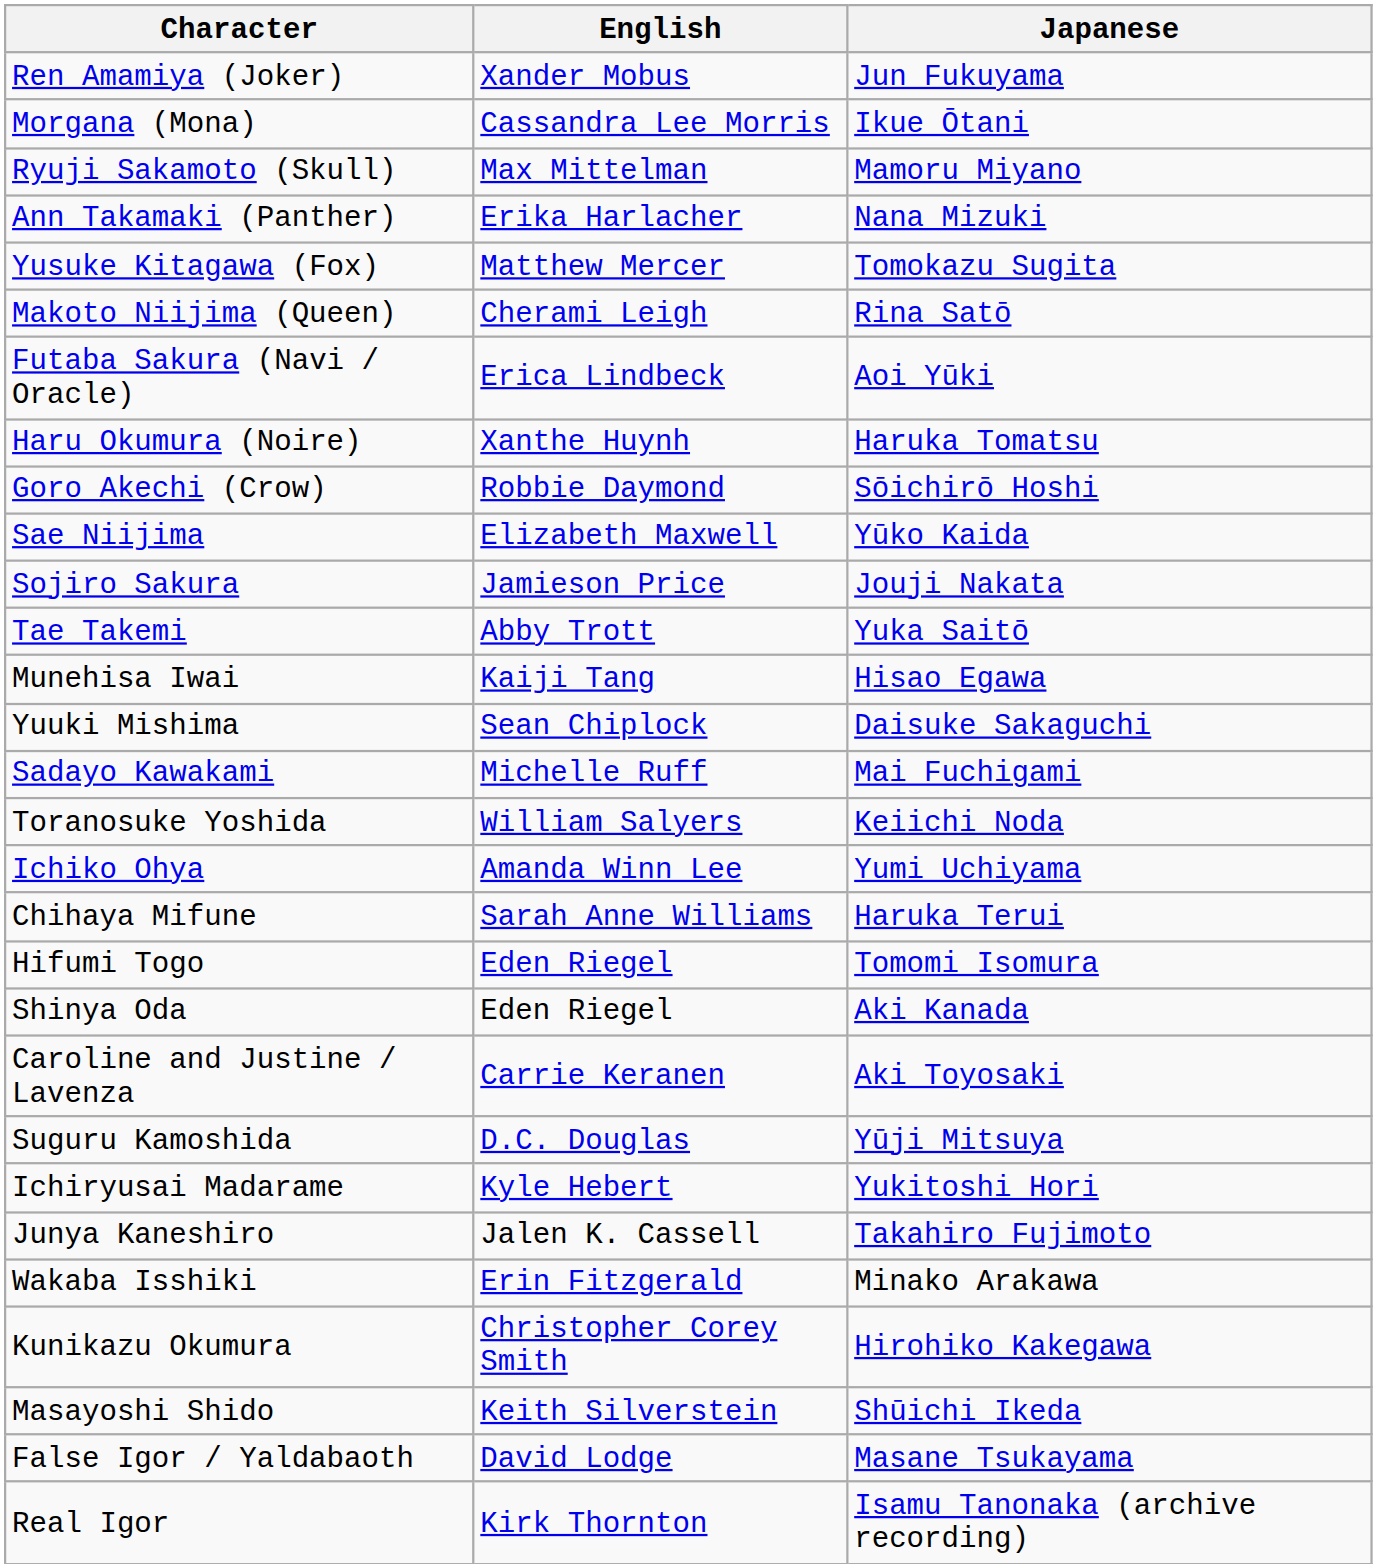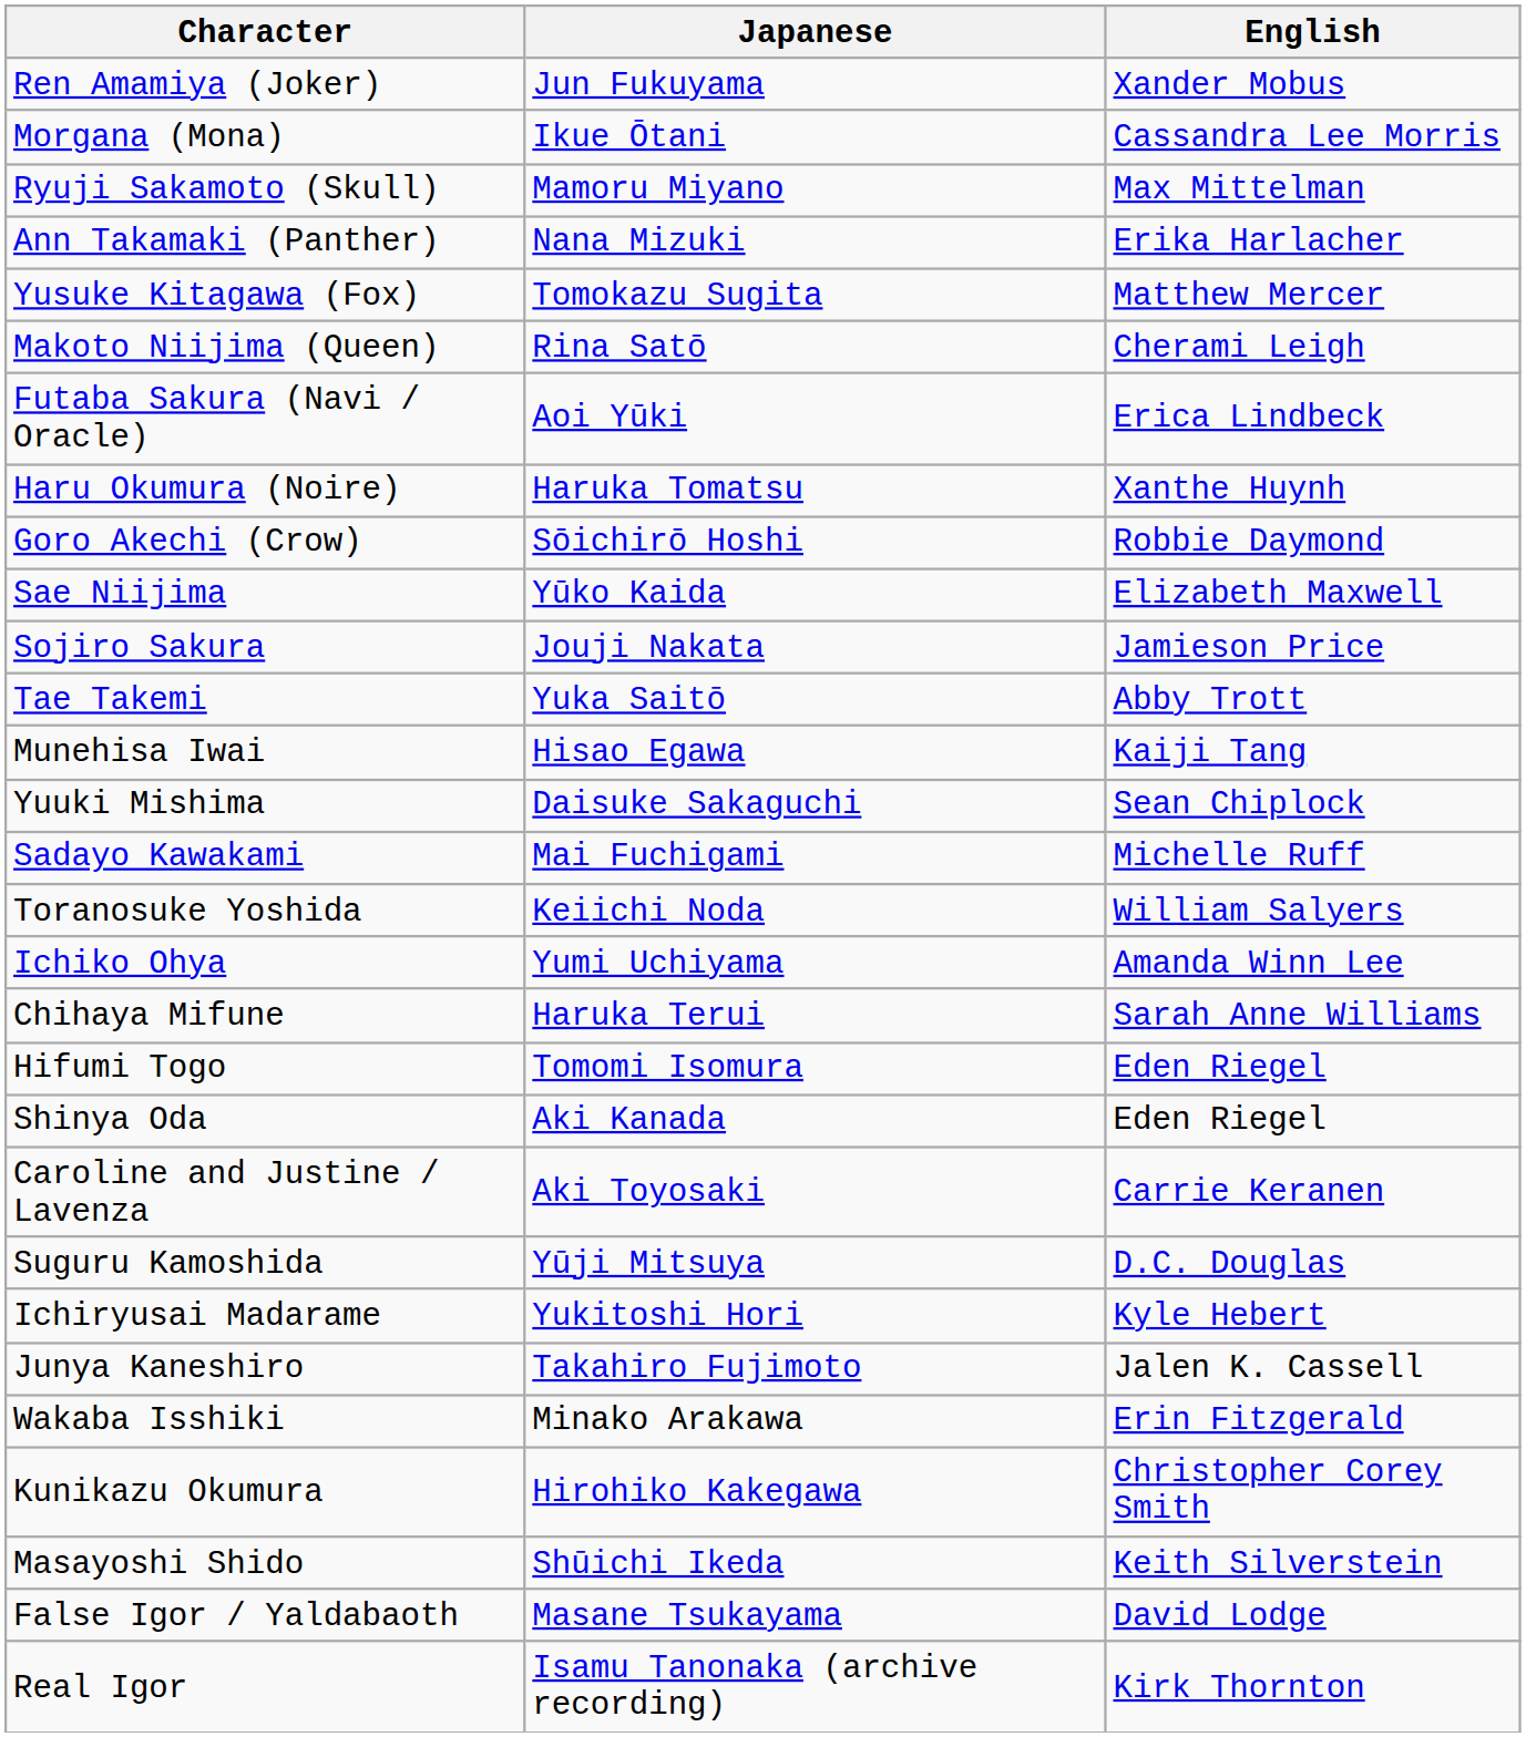 <table class="wikitable">
 <tr>
 <th>Character</th>
+<th>Japanese</th>
 <th>English</th>
-<th>Japanese</th>
 </tr>
 <tr>
 <td><a href='#'>Ren Amamiya</a> (Joker)</td>
+<td><a href='#'>Jun Fukuyama</a></td>
 <td><a href='#'>Xander Mobus</a></td>
-<td><a href='#'>Jun Fukuyama</a></td>
 </tr>
 <tr>
 <td><a href='#'>Morgana</a> (Mona)</td>
+<td><a href='#'>Ikue Ōtani</a></td>
 <td><a href='#'>Cassandra Lee Morris</a></td>
-<td><a href='#'>Ikue Ōtani</a></td>
 </tr>
 <tr>
 <td><a href='#'>Ryuji Sakamoto</a> (Skull)</td>
+<td><a href='#'>Mamoru Miyano</a></td>
 <td><a href='#'>Max Mittelman</a></td>
-<td><a href='#'>Mamoru Miyano</a></td>
 </tr>
 <tr>
 <td><a href='#'>Ann Takamaki</a> (Panther)</td>
+<td><a href='#'>Nana Mizuki</a></td>
 <td><a href='#'>Erika Harlacher</a></td>
-<td><a href='#'>Nana Mizuki</a></td>
 </tr>
 <tr>
 <td><a href='#'>Yusuke Kitagawa</a> (Fox)</td>
+<td><a href='#'>Tomokazu Sugita</a></td>
 <td><a href='#'>Matthew Mercer</a></td>
-<td><a href='#'>Tomokazu Sugita</a></td>
 </tr>
 <tr>
 <td><a href='#'>Makoto Niijima</a> (Queen)</td>
+<td><a href='#'>Rina Satō</a></td>
 <td><a href='#'>Cherami Leigh</a></td>
-<td><a href='#'>Rina Satō</a></td>
 </tr>
 <tr>
 <td><a href='#'>Futaba Sakura</a> (Navi / Oracle)</td>
+<td><a href='#'>Aoi Yūki</a></td>
 <td><a href='#'>Erica Lindbeck</a></td>
-<td><a href='#'>Aoi Yūki</a></td>
 </tr>
 <tr>
 <td><a href='#'>Haru Okumura</a> (Noire)</td>
+<td><a href='#'>Haruka Tomatsu</a></td>
 <td><a href='#'>Xanthe Huynh</a></td>
-<td><a href='#'>Haruka Tomatsu</a></td>
 </tr>
 <tr>
 <td><a href='#'>Goro Akechi</a> (Crow)</td>
+<td><a href='#'>Sōichirō Hoshi</a></td>
 <td><a href='#'>Robbie Daymond</a></td>
-<td><a href='#'>Sōichirō Hoshi</a></td>
 </tr>
 <tr>
 <td><a href='#'>Sae Niijima</a></td>
+<td><a href='#'>Yūko Kaida</a></td>
 <td><a href='#'>Elizabeth Maxwell</a></td>
-<td><a href='#'>Yūko Kaida</a></td>
 </tr>
 <tr>
 <td><a href='#'>Sojiro Sakura</a></td>
+<td><a href='#'>Jouji Nakata</a></td>
 <td><a href='#'>Jamieson Price</a></td>
-<td><a href='#'>Jouji Nakata</a></td>
 </tr>
 <tr>
 <td><a href='#'>Tae Takemi</a></td>
+<td><a href='#'>Yuka Saitō</a></td>
 <td><a href='#'>Abby Trott</a></td>
-<td><a href='#'>Yuka Saitō</a></td>
 </tr>
 <tr>
 <td>Munehisa Iwai</td>
+<td><a href='#'>Hisao Egawa</a></td>
 <td><a href='#'>Kaiji Tang</a></td>
-<td><a href='#'>Hisao Egawa</a></td>
 </tr>
 <tr>
 <td>Yuuki Mishima</td>
+<td><a href='#'>Daisuke Sakaguchi</a></td>
 <td><a href='#'>Sean Chiplock</a></td>
-<td><a href='#'>Daisuke Sakaguchi</a></td>
 </tr>
 <tr>
 <td><a href='#'>Sadayo Kawakami</a></td>
+<td><a href='#'>Mai Fuchigami</a></td>
 <td><a href='#'>Michelle Ruff</a></td>
-<td><a href='#'>Mai Fuchigami</a></td>
 </tr>
 <tr>
 <td>Toranosuke Yoshida</td>
+<td><a href='#'>Keiichi Noda</a></td>
 <td><a href='#'>William Salyers</a></td>
-<td><a href='#'>Keiichi Noda</a></td>
 </tr>
 <tr>
 <td><a href='#'>Ichiko Ohya</a></td>
+<td><a href='#'>Yumi Uchiyama</a></td>
 <td><a href='#'>Amanda Winn Lee</a></td>
-<td><a href='#'>Yumi Uchiyama</a></td>
 </tr>
 <tr>
 <td>Chihaya Mifune</td>
+<td><a href='#'>Haruka Terui</a></td>
 <td><a href='#'>Sarah Anne Williams</a></td>
-<td><a href='#'>Haruka Terui</a></td>
 </tr>
 <tr>
 <td>Hifumi Togo</td>
+<td><a href='#'>Tomomi Isomura</a></td>
 <td><a href='#'>Eden Riegel</a></td>
-<td><a href='#'>Tomomi Isomura</a></td>
 </tr>
 <tr>
 <td>Shinya Oda</td>
+<td><a href='#'>Aki Kanada</a></td>
 <td>Eden Riegel</td>
-<td><a href='#'>Aki Kanada</a></td>
 </tr>
 <tr>
 <td>Caroline and Justine / Lavenza</td>
+<td><a href='#'>Aki Toyosaki</a></td>
 <td><a href='#'>Carrie Keranen</a></td>
-<td><a href='#'>Aki Toyosaki</a></td>
 </tr>
 <tr>
 <td>Suguru Kamoshida</td>
+<td><a href='#'>Yūji Mitsuya</a></td>
 <td><a href='#'>D.C. Douglas</a></td>
-<td><a href='#'>Yūji Mitsuya</a></td>
 </tr>
 <tr>
 <td>Ichiryusai Madarame</td>
+<td><a href='#'>Yukitoshi Hori</a></td>
 <td><a href='#'>Kyle Hebert</a></td>
-<td><a href='#'>Yukitoshi Hori</a></td>
 </tr>
 <tr>
 <td>Junya Kaneshiro</td>
+<td><a href='#'>Takahiro Fujimoto</a></td>
 <td>Jalen K. Cassell</td>
-<td><a href='#'>Takahiro Fujimoto</a></td>
 </tr>
 <tr>
 <td>Wakaba Isshiki</td>
+<td>Minako Arakawa</td>
 <td><a href='#'>Erin Fitzgerald</a></td>
-<td>Minako Arakawa</td>
 </tr>
 <tr>
 <td>Kunikazu Okumura</td>
+<td><a href='#'>Hirohiko Kakegawa</a></td>
 <td><a href='#'>Christopher Corey Smith</a></td>
-<td><a href='#'>Hirohiko Kakegawa</a></td>
 </tr>
 <tr>
 <td>Masayoshi Shido</td>
+<td><a href='#'>Shūichi Ikeda</a></td>
 <td><a href='#'>Keith Silverstein</a></td>
-<td><a href='#'>Shūichi Ikeda</a></td>
 </tr>
 <tr>
 <td>False Igor / Yaldabaoth</td>
+<td><a href='#'>Masane Tsukayama</a></td>
 <td><a href='#'>David Lodge</a></td>
-<td><a href='#'>Masane Tsukayama</a></td>
 </tr>
 <tr>
 <td>Real Igor</td>
+<td><a href='#'>Isamu Tanonaka</a> (archive recording)</td>
 <td><a href='#'>Kirk Thornton</a></td>
-<td><a href='#'>Isamu Tanonaka</a> (archive recording)</td>
 </tr>
 </table>
